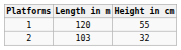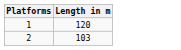 <table class="wikitable">
 <tr>
 <th>Platforms</th>
 <th>Length in m</th>
-<th>Height in cm</th>
 </tr>
 <tr>
 <td align="center">1</td>
 <td align="center">120</td>
-<td align="center">55</td>
 </tr>
 <tr>
 <td align="center">2</td>
 <td align="center">103</td>
-<td align="center">32</td>
 </tr>
 </table>
